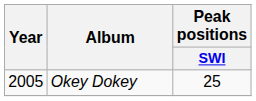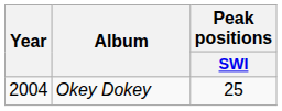 <table class="wikitable">
 <tr>
 <th align="center" rowspan="2" width="10">Year</th>
 <th align="center" rowspan="2" width="120">Album</th>
 <th align="center" colspan="1" width="20">Peak positions</th>
 </tr>
 <tr>
 <th scope="col" style="width:3em;font-size:90%;"><a href='#'>SWI</a><br></th>
 </tr>
 <tr>
-<td style="text-align:center;">2005</td>
+<td style="text-align:center;">2004</td>
 <td><em>Okey Dokey</em></td>
 <td style="text-align:center;">25</td>
 </tr>
 <tr>
 </tr>
 </table>
